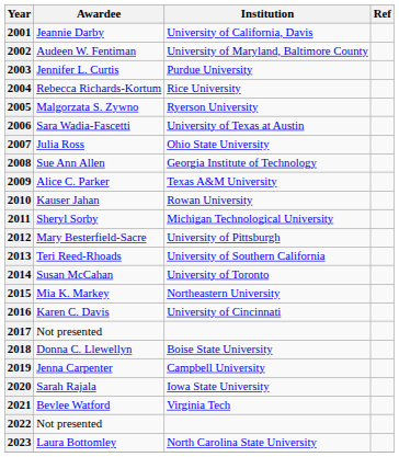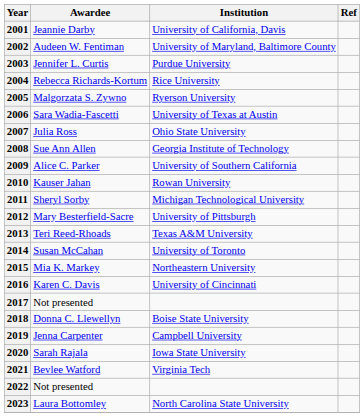 <table class="wikitable">
 <tr bgcolor="#ccccc">
 <th>Year</th>
 <th>Awardee</th>
 <th>Institution</th>
 <th>Ref</th>
 </tr>
 <tr>
 <th>2001</th>
 <td><a href='#'>Jeannie Darby</a></td>
 <td><a href='#'>University of California, Davis</a></td>
 <td></td>
 </tr>
 <tr>
 <th>2002</th>
 <td><a href='#'>Audeen W. Fentiman</a></td>
 <td><a href='#'>University of Maryland, Baltimore County</a></td>
 <td></td>
 </tr>
 <tr>
 <th>2003</th>
 <td><a href='#'>Jennifer L. Curtis</a></td>
 <td><a href='#'>Purdue University</a></td>
 <td></td>
 </tr>
 <tr>
 <th>2004</th>
 <td><a href='#'>Rebecca Richards-Kortum</a></td>
 <td><a href='#'>Rice University</a></td>
 <td></td>
 </tr>
 <tr>
 <th>2005</th>
 <td><a href='#'>Malgorzata S. Zywno</a></td>
 <td><a href='#'>Ryerson University</a></td>
 <td></td>
 </tr>
 <tr>
 <th>2006</th>
 <td><a href='#'>Sara Wadia-Fascetti</a></td>
 <td><a href='#'>University of Texas at Austin</a></td>
 <td></td>
 </tr>
 <tr>
 <th>2007</th>
 <td><a href='#'>Julia Ross</a></td>
 <td><a href='#'>Ohio State University</a></td>
 <td></td>
 </tr>
 <tr>
 <th>2008</th>
 <td><a href='#'>Sue Ann Allen</a></td>
 <td><a href='#'>Georgia Institute of Technology</a></td>
 <td></td>
 </tr>
 <tr>
 <th>2009</th>
 <td><a href='#'>Alice C. Parker</a></td>
-<td><a href='#'>Texas A&M University</a></td>
+<td><a href='#'>University of Southern California</a></td>
 <td></td>
 </tr>
 <tr>
 <th>2010</th>
 <td><a href='#'>Kauser Jahan</a></td>
 <td><a href='#'>Rowan University</a></td>
 <td></td>
 </tr>
 <tr>
 <th>2011</th>
 <td><a href='#'>Sheryl Sorby</a></td>
 <td><a href='#'>Michigan Technological University</a></td>
 <td></td>
 </tr>
 <tr>
 <th>2012</th>
 <td><a href='#'>Mary Besterfield-Sacre</a></td>
 <td><a href='#'>University of Pittsburgh</a></td>
 <td></td>
 </tr>
 <tr>
 <th>2013</th>
 <td><a href='#'>Teri Reed-Rhoads</a></td>
-<td><a href='#'>University of Southern California</a></td>
+<td><a href='#'>Texas A&M University</a></td>
 <td></td>
 </tr>
 <tr>
 <th>2014</th>
 <td><a href='#'>Susan McCahan</a></td>
 <td><a href='#'>University of Toronto</a></td>
 <td></td>
 </tr>
 <tr>
 <th>2015</th>
 <td><a href='#'>Mia K. Markey</a></td>
 <td><a href='#'>Northeastern University</a></td>
 <td></td>
 </tr>
 <tr>
 <th>2016</th>
 <td><a href='#'>Karen C. Davis</a></td>
 <td><a href='#'>University of Cincinnati</a></td>
 <td></td>
 </tr>
 <tr>
 <th>2017</th>
 <td>Not presented</td>
 <td></td>
 <td></td>
 </tr>
 <tr>
 <th>2018</th>
 <td><a href='#'>Donna C. Llewellyn</a></td>
 <td><a href='#'>Boise State University</a></td>
 <td></td>
 </tr>
 <tr>
 <th>2019</th>
 <td><a href='#'>Jenna Carpenter</a></td>
 <td><a href='#'>Campbell University</a></td>
 <td></td>
 </tr>
 <tr>
 <th>2020</th>
 <td><a href='#'>Sarah Rajala</a></td>
 <td><a href='#'>Iowa State University</a></td>
 <td></td>
 </tr>
 <tr>
 <th>2021</th>
 <td><a href='#'>Bevlee Watford</a></td>
 <td><a href='#'>Virginia Tech</a></td>
 <td></td>
 </tr>
 <tr>
 <th>2022</th>
 <td>Not presented</td>
 <td></td>
 <td></td>
 </tr>
 <tr>
 <th>2023</th>
 <td><a href='#'>Laura Bottomley</a></td>
 <td><a href='#'>North Carolina State University</a></td>
 <td></td>
 </tr>
 <tr>
 </tr>
 </table>
